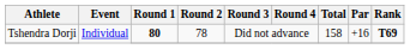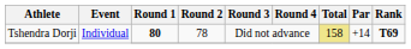 <table class=wikitable style="font-size:90%">
 <tr>
 <th>Athlete</th>
 <th>Event</th>
 <th>Round 1</th>
 <th>Round 2</th>
 <th>Round 3</th>
 <th>Round 4</th>
 <th>Total</th>
 <th>Par</th>
 <th>Rank</th>
 </tr>
 <tr>
 <td>Tshendra Dorji</td>
 <td rowspan=4><a href='#'>Individual</a></td>
 <td align=center><strong>80</strong></td>
 <td align=center>78</td>
 <td align=center colspan=2>Did not advance</td>
-<td align=center>158</td>
-<td align=center>+16</td>
+<td align=center style="background: khaki;">158</td>
+<td align=center>+14</td>
 <td align=center><strong>T69</strong></td>
 </tr>
 <tr>
 </tr>
 </table>
